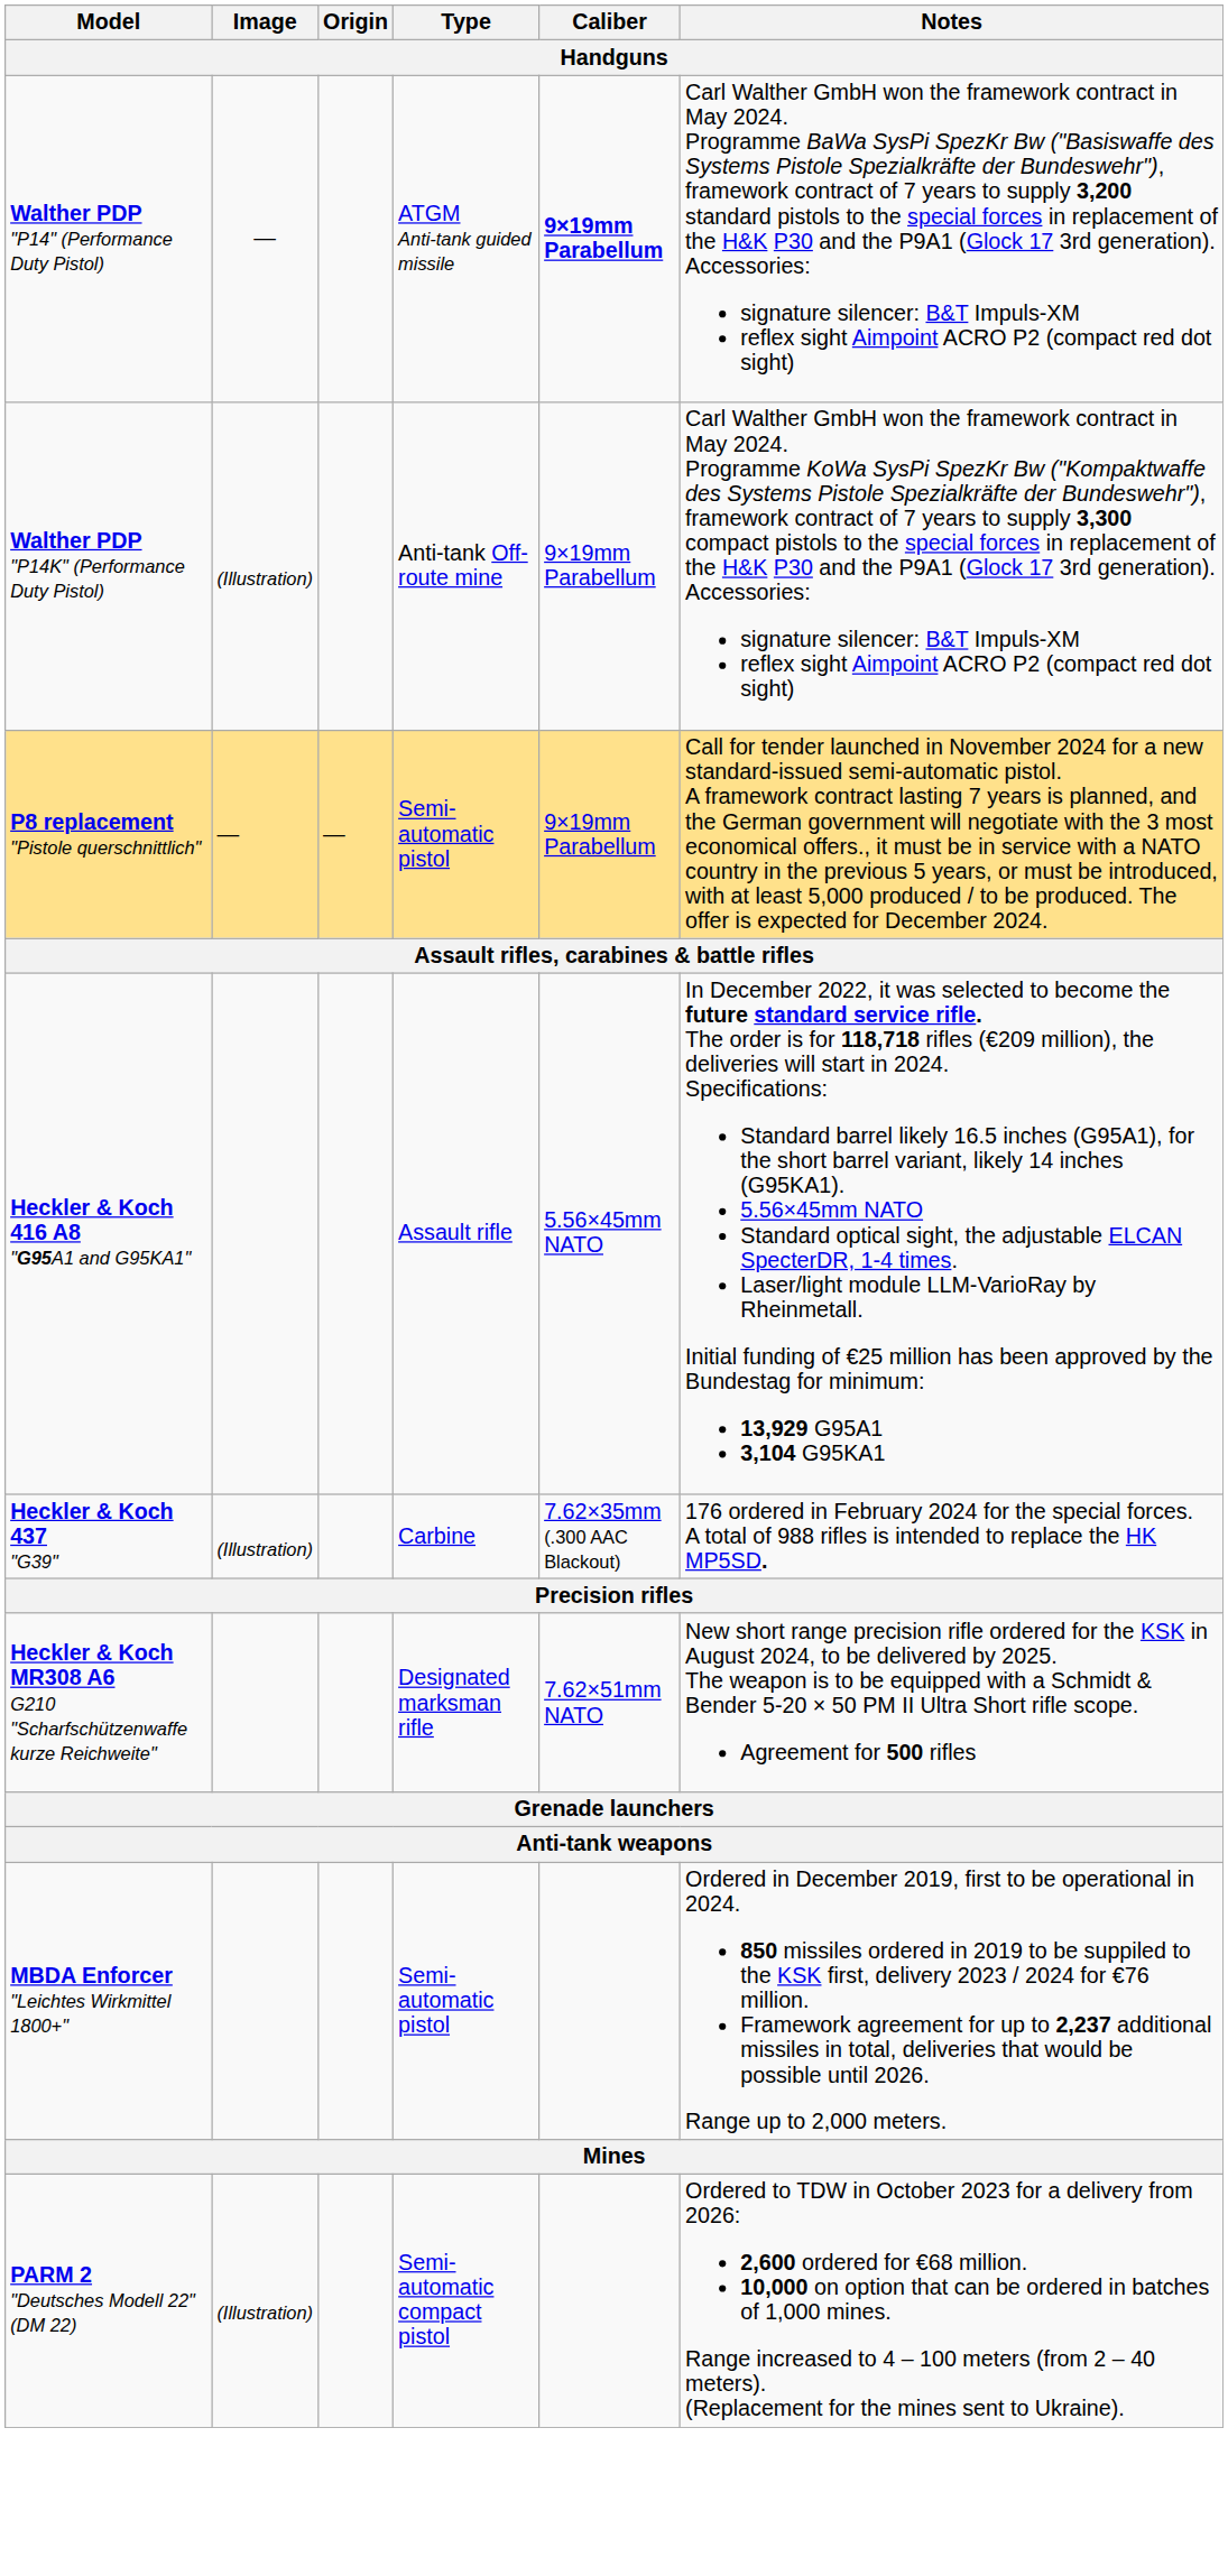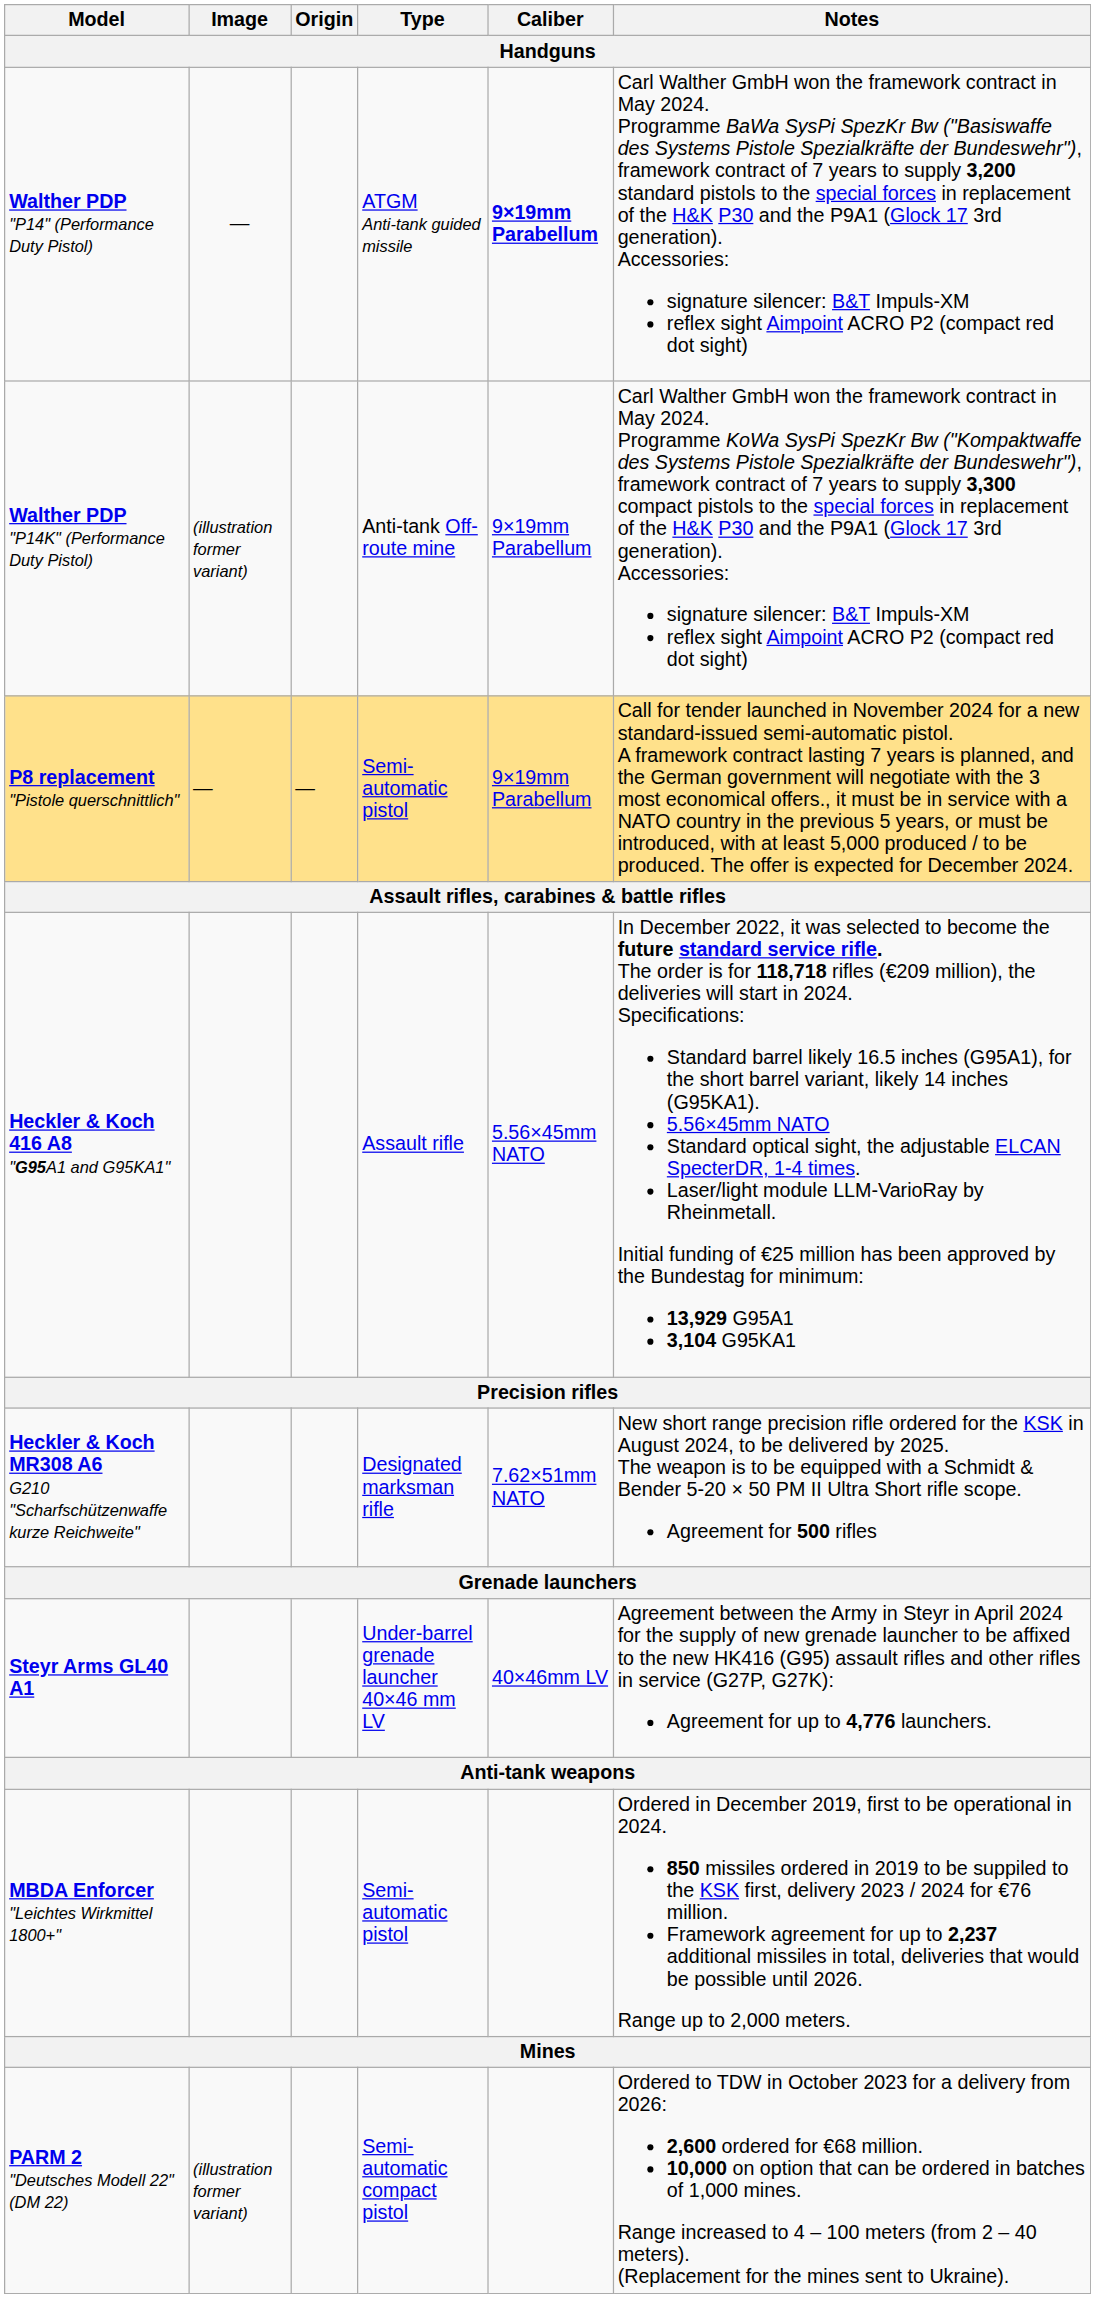 <table class="wikitable" style="width:100%;">
 <tr>
 <th>Model</th>
 <th>Image</th>
 <th>Origin</th>
 <th>Type</th>
 <th>Caliber</th>
 <th>Notes</th>
 </tr>
 <tr>
 <th colspan="6">Handguns</th>
 </tr>
 <tr>
 <td><strong><a href='#'>Walther PDP</a></strong><br><em><small>"P14" (Performance Duty Pistol)</small></em></td>
 <td style="text-align: center">—</td>
 <td><small></small></td>
 <td><a href='#'>ATGM</a><br><em><small>Anti-tank guided missile</small></em></td>
 <td><strong><a href='#'>9×19mm Parabellum</a></strong></td>
 <td>Carl Walther GmbH won the framework contract in May 2024.<br>Programme <em>BaWa SysPi SpezKr Bw ("Basiswaffe des Systems Pistole Spezialkräfte der Bundeswehr")</em>, framework contract of 7 years to supply <strong>3,200</strong> standard pistols to the <a href='#'>special forces</a> in replacement of the <a href='#'>H&K</a> <a href='#'>P30</a> and the P9A1 (<a href='#'>Glock 17</a> 3rd generation).<br>Accessories:<ul><li>signature silencer: <a href='#'>B&T</a> Impuls-XM</li><li>reflex sight <a href='#'>Aimpoint</a> ACRO P2 (compact red dot sight)</li></ul></td>
 </tr>
 <tr>
 <td><strong><a href='#'>Walther PDP</a></strong><br><em><small>"P14K" (Performance Duty Pistol)</small></em></td>
-<td><br><em><small>(Illustration)</small></em></td>
+<td><br><small><em>(illustration former variant)</em></small></td>
 <td><small></small></td>
 <td>Anti-tank <a href='#'>Off-route mine</a></td>
 <td><a href='#'>9×19mm Parabellum</a></td>
 <td>Carl Walther GmbH won the framework contract in May 2024.<br>Programme <em>KoWa SysPi SpezKr Bw ("Kompaktwaffe des Systems Pistole Spezialkräfte der Bundeswehr")</em>, framework contract of 7 years to supply <strong>3,300</strong> compact pistols to the <a href='#'>special forces</a> in replacement of the <a href='#'>H&K</a> <a href='#'>P30</a> and the P9A1 (<a href='#'>Glock 17</a> 3rd generation).<br>Accessories:<ul><li>signature silencer: <a href='#'>B&T</a> Impuls-XM</li><li>reflex sight <a href='#'>Aimpoint</a> ACRO P2 (compact red dot sight)</li></ul></td>
 </tr>
 <tr>
 <td style="background: #FFE18B"><strong><a href='#'>P8 replacement</a></strong><br><em><small>"Pistole querschnittlich"</small></em></td>
 <td style="background: #FFE18B;">—</td>
 <td style="background: #FFE18B;">—</td>
 <td style="background: #FFE18B"><a href='#'>Semi-automatic pistol</a></td>
 <td style="background: #FFE18B;"><a href='#'>9×19mm Parabellum</a></td>
 <td style="background: #FFE18B">Call for tender launched in November 2024 for a new standard-issued semi-automatic pistol.<br>A framework contract lasting 7 years is planned, and the German government will negotiate with the 3 most economical offers., it must be in service with a NATO country in the previous 5 years, or must be introduced, with at least 5,000 produced / to be produced. The offer is expected for December 2024.</td>
 </tr>
 <tr>
 <th colspan="6">Assault rifles, carabines & battle rifles</th>
 </tr>
 <tr>
 <td><a href='#'><strong>Heckler & Koch 416 A8</strong></a><br><em><small>"<strong>G95</strong>A1 and G95KA1"</small></em></td>
 <td></td>
 <td><small></small></td>
 <td><a href='#'>Assault rifle</a></td>
 <td><a href='#'>5.56×45mm NATO</a></td>
 <td>In December 2022, it was selected to become the <strong>future <a href='#'>standard service rifle</a>.</strong><br>The order is for <strong>118,718</strong> rifles (€209 million), the deliveries will start in 2024.<br>Specifications:<ul><li>Standard barrel likely 16.5 inches (G95A1), for the short barrel variant, likely 14 inches (G95KA1).</li><li><a href='#'>5.56×45mm NATO</a></li><li>Standard optical sight, the adjustable <a href='#'>ELCAN SpecterDR, 1-4 times</a>.</li><li>Laser/light module LLM-VarioRay by Rheinmetall.</li></ul>Initial funding of €25 million has been approved by the Bundestag for minimum:<ul><li><strong>13,929</strong> G95A1</li><li><strong>3,104</strong> G95KA1</li></ul></td>
 </tr>
 <tr>
-<td><strong><a href='#'>Heckler & Koch 437</a></strong><br><em><small>"G39"</small></em></td>
-<td><br><em><small>(Illustration)</small></em></td>
-<td><small></small></td>
-<td><a href='#'>Carbine</a></td>
-<td><a href='#'>7.62×35mm</a><br><small>(.300 AAC Blackout)</small></td>
-<td>176 ordered in February 2024 for the special forces.<br>A total of 988 rifles is intended to replace the <a href='#'>HK MP5SD</a><strong>.</strong></td>
-</tr>
-<tr>
 <th colspan="6">Precision rifles</th>
 </tr>
 <tr>
 <td><a href='#'><strong>Heckler & Koch MR308 A6</strong></a><br><em><small>G210</small></em><br><small><em>"Scharfschützenwaffe kurze Reichweite"</em></small></td>
 <td></td>
 <td><small></small></td>
 <td><a href='#'>Designated marksman rifle</a></td>
 <td><a href='#'>7.62×51mm NATO</a></td>
 <td>New short range precision rifle ordered for the <a href='#'>KSK</a> in August 2024, to be delivered by 2025.<br>The weapon is to be equipped with a Schmidt & Bender 5-20 × 50 PM II Ultra Short rifle scope.<ul><li>Agreement for <strong>500</strong> rifles</li></ul></td>
 </tr>
 <tr>
 <th colspan="6">Grenade launchers</th>
+</tr>
+<tr>
+<td><strong><a href='#'>Steyr Arms GL40 A1</a></strong></td>
+<td></td>
+<td><small></small></td>
+<td><a href='#'>Under-barrel grenade launcher</a><br><a href='#'>40×46 mm LV</a></td>
+<td><a href='#'>40×46mm LV</a></td>
+<td>Agreement between the Army in Steyr in April 2024 for the supply of new grenade launcher to be affixed to the new HK416 (G95) assault rifles and other rifles in service (G27P, G27K):<br><ul><li>Agreement for up to <strong>4,776</strong> launchers.</li></ul></td>
 </tr>
 <tr>
 <th colspan="6">Anti-tank weapons</th>
 </tr>
 <tr>
 <td><strong><a href='#'>MBDA Enforcer</a></strong><br><em><small>"Leichtes Wirkmittel 1800+"</small></em></td>
 <td style="text-align: center;"></td>
 <td><small></small></td>
 <td><a href='#'>Semi-automatic pistol</a></td>
 <td></td>
 <td>Ordered in December 2019, first to be operational in 2024.<br><ul><li><strong>850</strong> missiles ordered in 2019 to be suppiled to the <a href='#'>KSK</a> first, delivery 2023 / 2024 for €76 million.</li><li>Framework agreement for up to <strong>2,237</strong> additional missiles in total, deliveries that would be possible until 2026.</li></ul>Range up to 2,000 meters.</td>
 </tr>
 <tr>
 <th colspan="6">Mines</th>
 </tr>
 <tr>
 <td><a href='#'><strong>PARM 2</strong></a><br><em><small>"Deutsches Modell 22"</small></em><br><em><small>(DM 22)</small></em></td>
-<td><br><em><small>(Illustration)</small></em></td>
+<td><br><small><em>(illustration former variant)</em></small></td>
 <td><small></small></td>
 <td><a href='#'>Semi-automatic compact pistol</a></td>
 <td></td>
 <td>Ordered to TDW in October 2023 for a delivery from 2026:<br><ul><li><strong>2,600</strong> ordered for €68 million.</li><li><strong>10,000</strong> on option that can be ordered in batches of 1,000 mines.</li></ul>Range increased to 4 – 100 meters (from 2 – 40 meters).<br>(Replacement for the mines sent to Ukraine).</td>
 </tr>
 </table>
